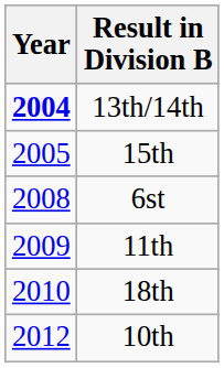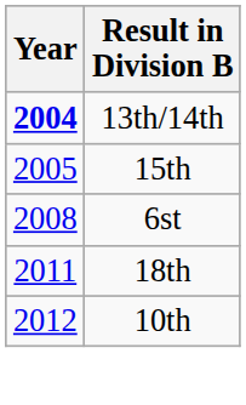 <table class="wikitable" style="text-align:center">
 <tr>
 <th>Year</th>
 <th>Result in<br>Division B</th>
 </tr>
 <tr>
 <td><strong><a href='#'>2004</a></strong></td>
 <td>13th/14th</td>
 </tr>
 <tr>
 <td><a href='#'>2005</a></td>
 <td>15th</td>
 </tr>
 <tr>
 <td><a href='#'>2008</a></td>
 <td>6st</td>
 </tr>
 <tr>
-<td><a href='#'>2009</a></td>
-<td>11th</td>
-</tr>
-<tr>
-<td><a href='#'>2010</a></td>
+<td><a href='#'>2011</a></td>
 <td>18th</td>
 </tr>
 <tr>
 <td><a href='#'>2012</a></td>
 <td>10th</td>
 </tr>
 </table>
